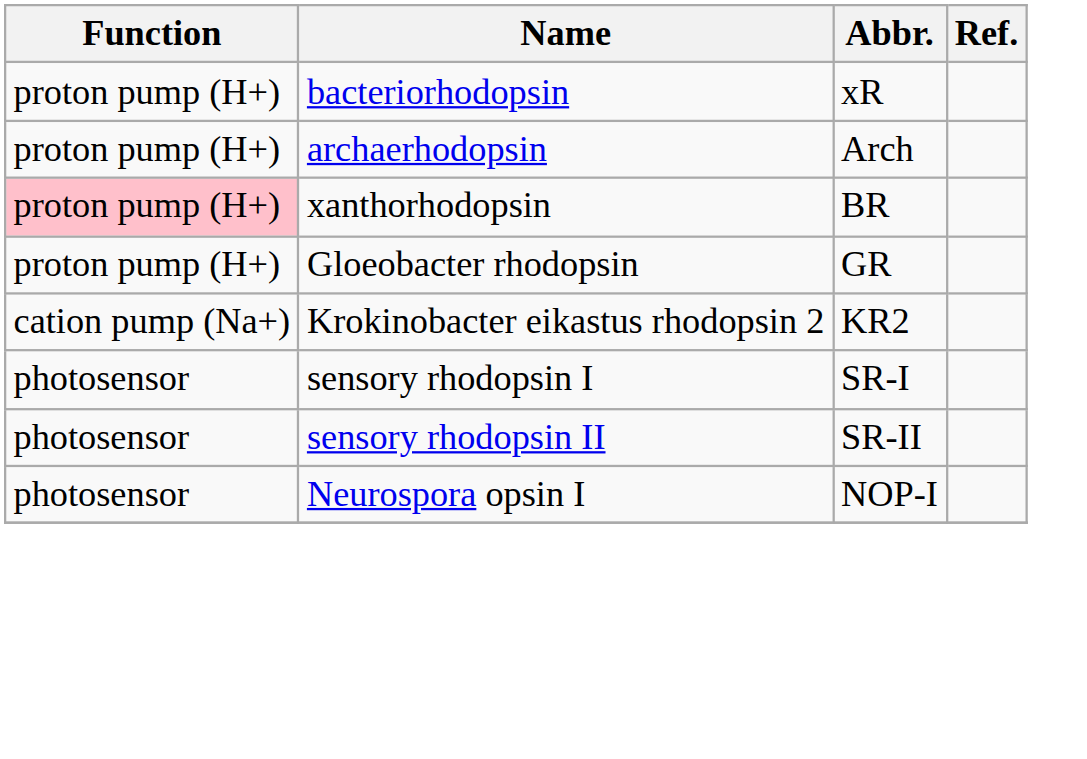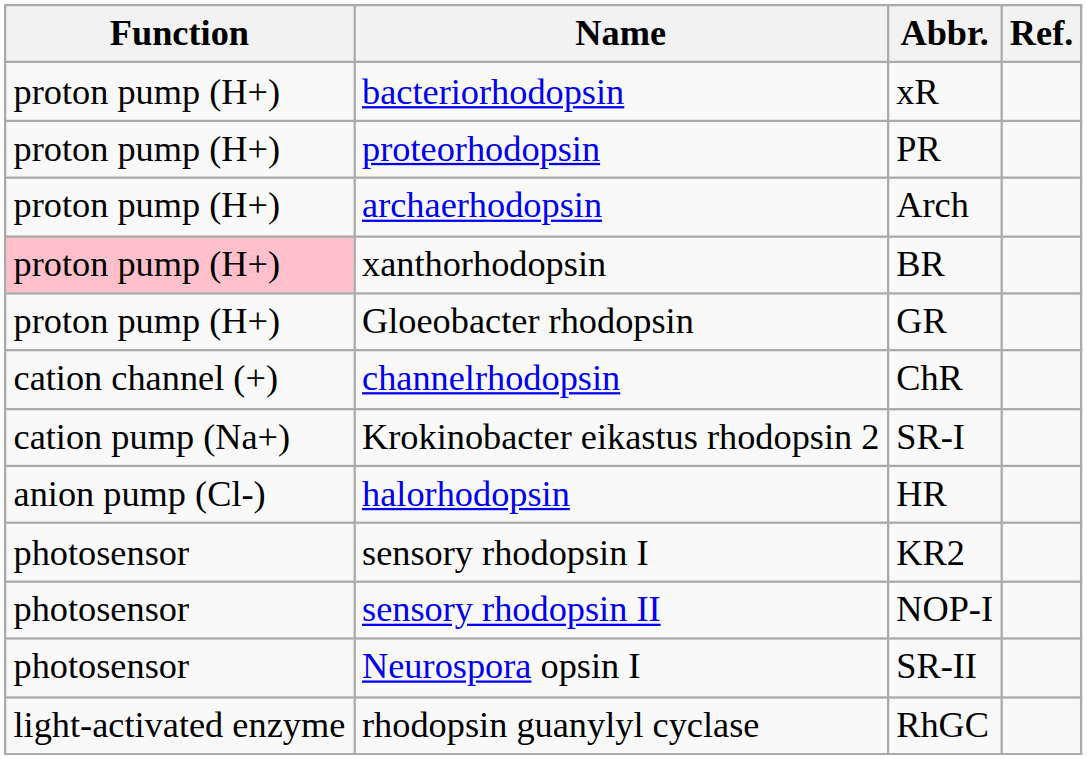 <table class="wikitable">
 <tr>
 <th>Function</th>
 <th>Name</th>
 <th>Abbr.</th>
 <th>Ref.</th>
 </tr>
 <tr>
 <td>proton pump (H+)</td>
 <td><a href='#'>bacteriorhodopsin</a></td>
 <td>xR</td>
+<td></td>
+</tr>
+<tr>
+<td>proton pump (H+)</td>
+<td><a href='#'>proteorhodopsin</a></td>
+<td>PR</td>
 <td></td>
 </tr>
 <tr>
 <td>proton pump (H+)</td>
 <td><a href='#'>archaerhodopsin</a></td>
 <td>Arch</td>
 <td></td>
 </tr>
 <tr>
 <td style="background: pink;">proton pump (H+)</td>
 <td>xanthorhodopsin</td>
 <td>BR</td>
 <td></td>
 </tr>
 <tr>
 <td>proton pump (H+)</td>
 <td>Gloeobacter rhodopsin</td>
 <td>GR</td>
 <td></td>
 </tr>
 <tr>
+<td>cation channel (+)</td>
+<td><a href='#'>channelrhodopsin</a></td>
+<td>ChR</td>
+<td></td>
+</tr>
+<tr>
 <td>cation pump (Na+)</td>
 <td>Krokinobacter eikastus rhodopsin 2</td>
+<td>SR-I</td>
+<td></td>
+</tr>
+<tr>
+<td>anion pump (Cl-)</td>
+<td><a href='#'>halorhodopsin</a></td>
+<td>HR</td>
+<td></td>
+</tr>
+<tr>
+<td>photosensor</td>
+<td>sensory rhodopsin I</td>
 <td>KR2</td>
 <td></td>
 </tr>
 <tr>
 <td>photosensor</td>
-<td>sensory rhodopsin I</td>
-<td>SR-I</td>
-<td></td>
-</tr>
-<tr>
-<td>photosensor</td>
 <td><a href='#'>sensory rhodopsin II</a></td>
-<td>SR-II</td>
+<td>NOP-I</td>
 <td></td>
 </tr>
 <tr>
 <td>photosensor</td>
 <td><a href='#'>Neurospora</a> opsin I</td>
-<td>NOP-I</td>
+<td>SR-II</td>
+<td></td>
+</tr>
+<tr>
+<td>light-activated enzyme</td>
+<td>rhodopsin guanylyl cyclase</td>
+<td>RhGC</td>
 <td></td>
 </tr>
 <tr>
 </tr>
 </table>
